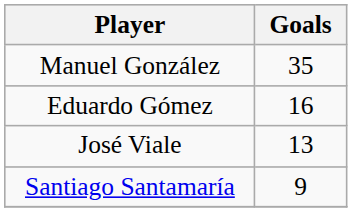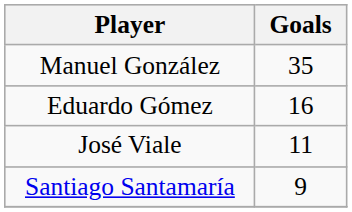 <table class="wikitable sortable" style="text-align:center">
 <tr>
 <th width=150px>Player</th>
 <th width=50px>Goals</th>
 </tr>
 <tr>
 <td>Manuel González</td>
 <td>35</td>
 </tr>
 <tr>
 <td>Eduardo Gómez</td>
 <td>16</td>
 </tr>
 <tr>
 <td>José Viale</td>
-<td>13</td>
+<td>11</td>
 </tr>
 <tr>
 <td><a href='#'>Santiago Santamaría</a></td>
 <td>9</td>
 </tr>
 <tr>
 </tr>
 </table>
